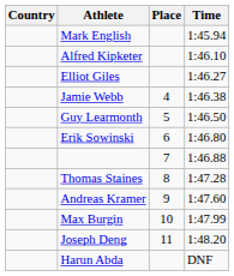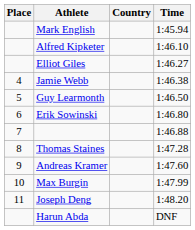 <table class="wikitable">
 <tr>
+<th>Place</th>
+<th>Athlete</th>
 <th>Country</th>
-<th>Athlete</th>
-<th>Place</th>
 <th>Time</th>
 </tr>
 <tr>
+<td align=center></td>
+<td><a href='#'>Mark English</a></td>
 <td></td>
-<td><a href='#'>Mark English</a></td>
-<td align=center></td>
 <td>1:45.94</td>
 </tr>
 <tr>
+<td align=center></td>
+<td><a href='#'>Alfred Kipketer</a></td>
 <td></td>
-<td><a href='#'>Alfred Kipketer</a></td>
-<td align=center></td>
 <td>1:46.10</td>
 </tr>
 <tr>
+<td align=center></td>
+<td><a href='#'>Elliot Giles</a></td>
 <td></td>
-<td><a href='#'>Elliot Giles</a></td>
-<td align=center></td>
 <td>1:46.27</td>
 </tr>
 <tr>
+<td align=center>4</td>
+<td><a href='#'>Jamie Webb</a></td>
 <td></td>
-<td><a href='#'>Jamie Webb</a></td>
-<td align=center>4</td>
 <td>1:46.38</td>
 </tr>
 <tr>
+<td align=center>5</td>
+<td><a href='#'>Guy Learmonth</a></td>
 <td></td>
-<td><a href='#'>Guy Learmonth</a></td>
-<td align=center>5</td>
 <td>1:46.50</td>
 </tr>
 <tr>
+<td align=center>6</td>
+<td><a href='#'>Erik Sowinski</a></td>
 <td></td>
-<td><a href='#'>Erik Sowinski</a></td>
-<td align=center>6</td>
 <td>1:46.80</td>
 </tr>
 <tr>
+<td align=center>7</td>
 <td></td>
 <td></td>
-<td align=center>7</td>
 <td>1:46.88</td>
 </tr>
 <tr>
+<td align=center>8</td>
+<td><a href='#'>Thomas Staines</a></td>
 <td></td>
-<td><a href='#'>Thomas Staines</a></td>
-<td align=center>8</td>
 <td>1:47.28</td>
 </tr>
 <tr>
+<td align=center>9</td>
+<td><a href='#'>Andreas Kramer</a></td>
 <td></td>
-<td><a href='#'>Andreas Kramer</a></td>
-<td align=center>9</td>
 <td>1:47.60</td>
 </tr>
 <tr>
+<td align=center>10</td>
+<td><a href='#'>Max Burgin</a></td>
 <td></td>
-<td><a href='#'>Max Burgin</a></td>
-<td align=center>10</td>
 <td>1:47.99</td>
 </tr>
 <tr>
+<td align=center>11</td>
+<td><a href='#'>Joseph Deng</a></td>
 <td></td>
-<td><a href='#'>Joseph Deng</a></td>
-<td align=center>11</td>
 <td>1:48.20</td>
 </tr>
 <tr>
+<td align=center></td>
+<td><a href='#'>Harun Abda</a></td>
 <td></td>
-<td><a href='#'>Harun Abda</a></td>
-<td align=center></td>
 <td>DNF</td>
 </tr>
 </table>
